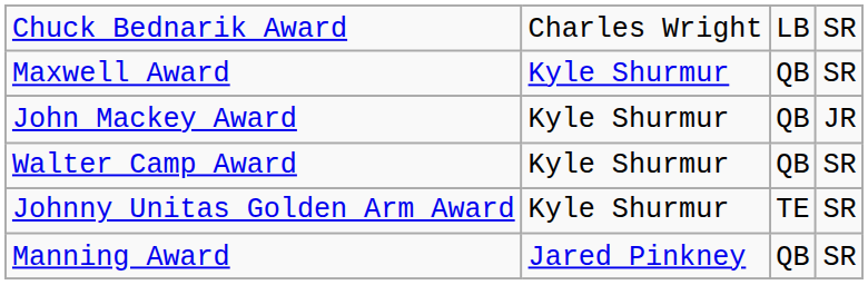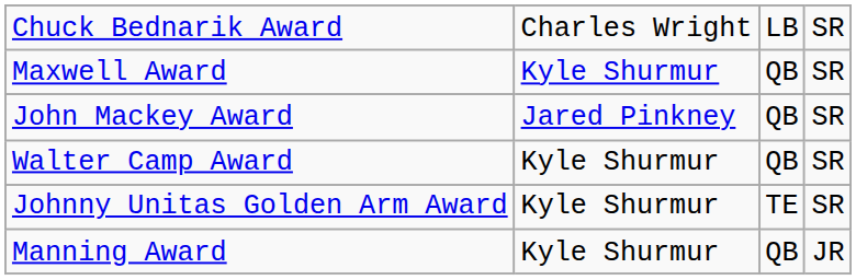 <table class="wikitable">
 <tr>
 <td><a href='#'>Chuck Bednarik Award</a></td>
 <td>Charles Wright</td>
 <td>LB</td>
 <td>SR</td>
 </tr>
 <tr>
 <td><a href='#'>Maxwell Award</a></td>
 <td><a href='#'>Kyle Shurmur</a></td>
 <td>QB</td>
 <td>SR</td>
 </tr>
 <tr>
 <td><a href='#'>John Mackey Award</a></td>
-<td>Kyle Shurmur</td>
+<td><a href='#'>Jared Pinkney</a></td>
 <td>QB</td>
-<td>JR</td>
+<td>SR</td>
 </tr>
 <tr>
 <td><a href='#'>Walter Camp Award</a></td>
 <td>Kyle Shurmur</td>
 <td>QB</td>
 <td>SR</td>
 </tr>
 <tr>
 <td><a href='#'>Johnny Unitas Golden Arm Award</a></td>
 <td>Kyle Shurmur</td>
 <td>TE</td>
 <td>SR</td>
 </tr>
 <tr>
 <td><a href='#'>Manning Award</a></td>
-<td><a href='#'>Jared Pinkney</a></td>
+<td>Kyle Shurmur</td>
 <td>QB</td>
-<td>SR</td>
+<td>JR</td>
 </tr>
 </table>
